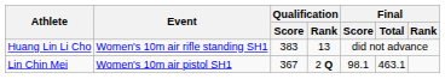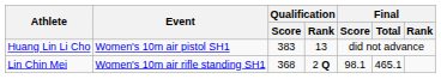 <table class=wikitable style="font-size:90%">
 <tr>
 <th rowspan="2">Athlete</th>
 <th rowspan="2">Event</th>
 <th colspan="2">Qualification</th>
 <th colspan="3">Final</th>
 </tr>
 <tr>
 <th>Score</th>
 <th>Rank</th>
 <th>Score</th>
 <th>Total</th>
 <th>Rank</th>
 </tr>
 <tr>
 <td><a href='#'>Huang Lin Li Cho</a></td>
-<td><a href='#'>Women's 10m air rifle standing SH1</a></td>
+<td><a href='#'>Women's 10m air pistol SH1</a></td>
 <td align=center>383</td>
 <td align=center>13</td>
 <td align=center colspan="3">did not advance</td>
 </tr>
 <tr>
 <td><a href='#'>Lin Chin Mei</a></td>
-<td><a href='#'>Women's 10m air pistol SH1</a></td>
-<td align="center">367</td>
+<td><a href='#'>Women's 10m air rifle standing SH1</a></td>
+<td align="center">368</td>
 <td align="center">2 <strong>Q</strong></td>
 <td align="center">98.1</td>
-<td align="center">463.1</td>
+<td align="center">465.1</td>
 <td align="center"></td>
 </tr>
 </table>
